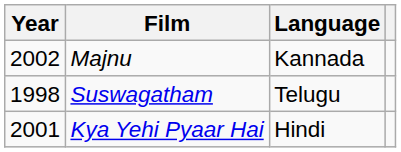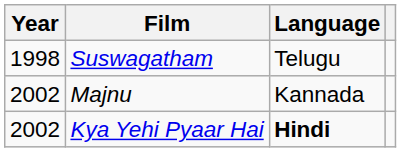 <table class="wikitable sortable" style="font-size:95%;">
 <tr>
 <th>Year</th>
 <th>Film</th>
 <th>Language</th>
 <th></th>
 </tr>
 <tr>
+<td>1998</td>
+<td><em><a href='#'>Suswagatham</a></em></td>
+<td>Telugu</td>
+<td></td>
+</tr>
+<tr>
 <td>2002</td>
 <td><em>Majnu</em></td>
 <td>Kannada</td>
 <td></td>
 </tr>
 <tr>
-<td>1998</td>
-<td><em><a href='#'>Suswagatham</a></em></td>
-<td>Telugu</td>
-<td></td>
-</tr>
-<tr>
-<td>2001</td>
+<td>2002</td>
 <td><em><a href='#'>Kya Yehi Pyaar Hai</a></em></td>
-<td>Hindi</td>
+<td><strong>Hindi</strong></td>
 <td></td>
 </tr>
 </table>
